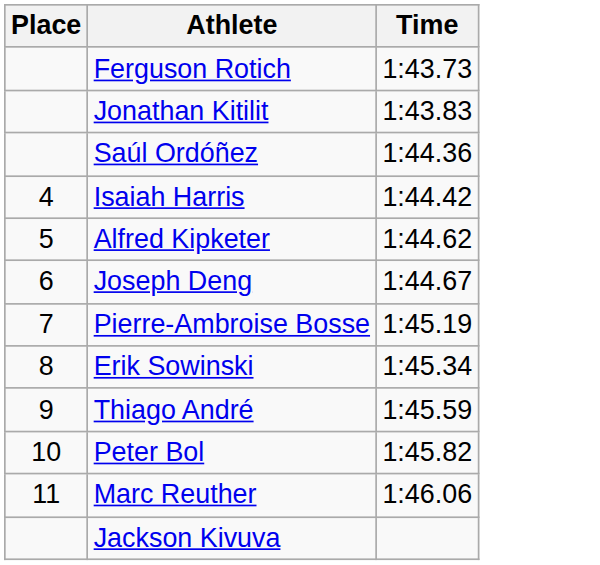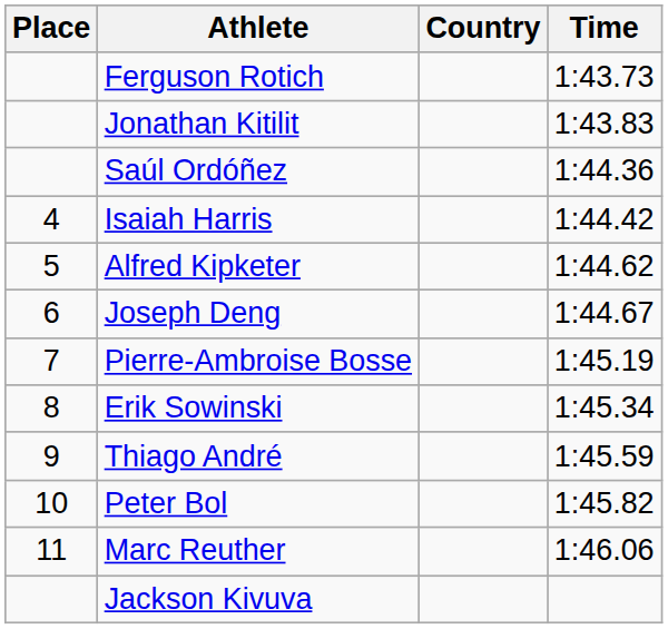 <table class="wikitable mw-datatable">
 <tr>
 <th>Place</th>
 <th>Athlete</th>
+<th>Country</th>
 <th>Time</th>
 </tr>
 <tr>
 <td align=center></td>
 <td><a href='#'>Ferguson Rotich</a></td>
+<td></td>
 <td>1:43.73</td>
 </tr>
 <tr>
 <td align=center></td>
 <td><a href='#'>Jonathan Kitilit</a></td>
+<td></td>
 <td>1:43.83</td>
 </tr>
 <tr>
 <td align=center></td>
 <td><a href='#'>Saúl Ordóñez</a></td>
+<td></td>
 <td>1:44.36</td>
 </tr>
 <tr>
 <td align=center>4</td>
 <td><a href='#'>Isaiah Harris</a></td>
+<td></td>
 <td>1:44.42</td>
 </tr>
 <tr>
 <td align=center>5</td>
 <td><a href='#'>Alfred Kipketer</a></td>
+<td></td>
 <td>1:44.62</td>
 </tr>
 <tr>
 <td align=center>6</td>
 <td><a href='#'>Joseph Deng</a></td>
+<td></td>
 <td>1:44.67</td>
 </tr>
 <tr>
 <td align=center>7</td>
 <td><a href='#'>Pierre-Ambroise Bosse</a></td>
+<td></td>
 <td>1:45.19</td>
 </tr>
 <tr>
 <td align=center>8</td>
 <td><a href='#'>Erik Sowinski</a></td>
+<td></td>
 <td>1:45.34</td>
 </tr>
 <tr>
 <td align=center>9</td>
 <td><a href='#'>Thiago André</a></td>
+<td></td>
 <td>1:45.59</td>
 </tr>
 <tr>
 <td align=center>10</td>
 <td><a href='#'>Peter Bol</a></td>
+<td></td>
 <td>1:45.82</td>
 </tr>
 <tr>
 <td align=center>11</td>
 <td><a href='#'>Marc Reuther</a></td>
+<td></td>
 <td>1:46.06</td>
 </tr>
 <tr>
 <td align=center></td>
 <td><a href='#'>Jackson Kivuva</a></td>
 <td></td>
+<td></td>
 </tr>
 </table>
